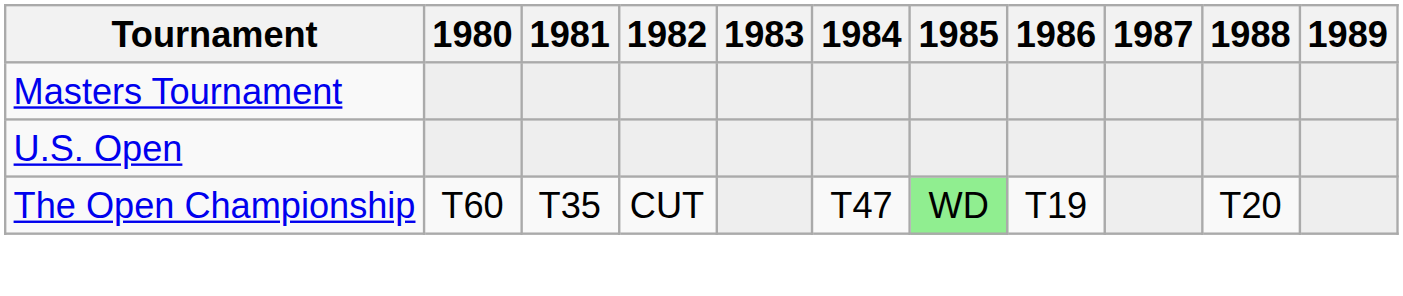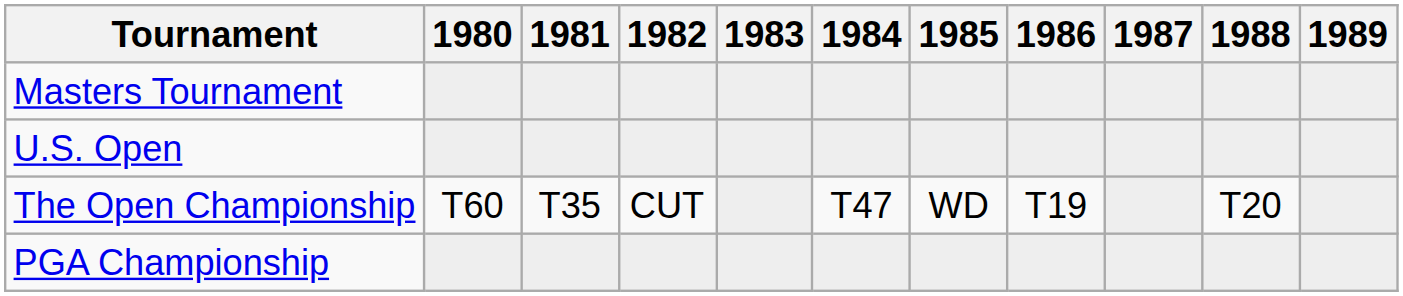 <table class="wikitable" style="font-size:95%;text-align:center;">
 <tr>
 <th>Tournament</th>
 <th>1980</th>
 <th>1981</th>
 <th>1982</th>
 <th>1983</th>
 <th>1984</th>
 <th>1985</th>
 <th>1986</th>
 <th>1987</th>
 <th>1988</th>
 <th>1989</th>
 </tr>
 <tr>
 <td align=left><a href='#'>Masters Tournament</a></td>
 <td style="background:#eeeeee;"></td>
 <td style="background:#eeeeee;"></td>
 <td style="background:#eeeeee;"></td>
 <td style="background:#eeeeee;"></td>
 <td style="background:#eeeeee;"></td>
 <td style="background:#eeeeee;"></td>
 <td style="background:#eeeeee;"></td>
 <td style="background:#eeeeee;"></td>
 <td style="background:#eeeeee;"></td>
 <td style="background:#eeeeee;"></td>
 </tr>
 <tr>
 <td align=left><a href='#'>U.S. Open</a></td>
 <td style="background:#eeeeee;"></td>
 <td style="background:#eeeeee;"></td>
 <td style="background:#eeeeee;"></td>
 <td style="background:#eeeeee;"></td>
 <td style="background:#eeeeee;"></td>
 <td style="background:#eeeeee;"></td>
 <td style="background:#eeeeee;"></td>
 <td style="background:#eeeeee;"></td>
 <td style="background:#eeeeee;"></td>
 <td style="background:#eeeeee;"></td>
 </tr>
 <tr>
 <td align=left><a href='#'>The Open Championship</a></td>
 <td>T60</td>
 <td>T35</td>
 <td>CUT</td>
 <td style="background:#eeeeee;"></td>
 <td>T47</td>
-<td style="background: lightgreen;">WD</td>
+<td>WD</td>
 <td>T19</td>
 <td style="background:#eeeeee;"></td>
 <td>T20</td>
 <td style="background:#eeeeee;"></td>
 </tr>
+<tr>
+<td align=left><a href='#'>PGA Championship</a></td>
+<td style="background:#eeeeee;"></td>
+<td style="background:#eeeeee;"></td>
+<td style="background:#eeeeee;"></td>
+<td style="background:#eeeeee;"></td>
+<td style="background:#eeeeee;"></td>
+<td style="background:#eeeeee;"></td>
+<td style="background:#eeeeee;"></td>
+<td style="background:#eeeeee;"></td>
+<td style="background:#eeeeee;"></td>
+<td style="background:#eeeeee;"></td>
+</tr>
 </table>
